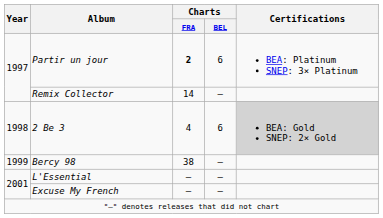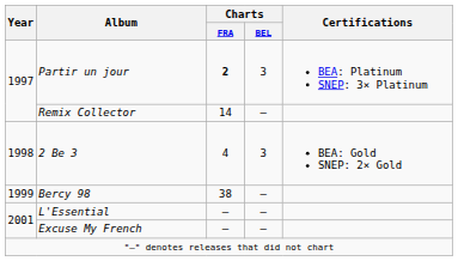 <table class="wikitable">
 <tr>
 <th rowspan="2">Year</th>
 <th width="200" rowspan="2">Album</th>
 <th colspan="2">Charts</th>
 <th width="200" rowspan="2">Certifications</th>
 </tr>
 <tr>
 <th width="40"><small><a href='#'>FRA</a><br></small></th>
 <th width="40"><small><a href='#'>BEL</a><br></small></th>
 </tr>
 <tr>
 <td rowspan="2">1997</td>
 <td><em>Partir un jour</em></td>
 <td align="center"><strong>2</strong></td>
-<td align="center">6</td>
+<td align="center">3</td>
 <td><br><ul><li><a href='#'>BEA</a>: Platinum</li><li><a href='#'>SNEP</a>: 3× Platinum</li></ul></td>
 </tr>
 <tr>
 <td><em>Remix Collector</em></td>
 <td align="center">14</td>
 <td align="center">—</td>
 <td></td>
 </tr>
 <tr>
 <td>1998</td>
 <td><em>2 Be 3</em></td>
 <td align="center">4</td>
-<td align="center">6</td>
-<td style="background: lightgrey;"><br><ul><li>BEA: Gold</li><li>SNEP: 2× Gold</li></ul></td>
+<td align="center">3</td>
+<td><br><ul><li>BEA: Gold</li><li>SNEP: 2× Gold</li></ul></td>
 </tr>
 <tr>
 <td>1999</td>
 <td><em>Bercy 98</em></td>
 <td align="center">38</td>
 <td align="center">—</td>
 <td></td>
 </tr>
 <tr>
 <td rowspan="2">2001</td>
 <td><em>L'Essential</em></td>
 <td align="center">—</td>
 <td align="center">—</td>
 <td></td>
 </tr>
 <tr>
 <td><em>Excuse My French</em></td>
 <td align="center">—</td>
 <td align="center">—</td>
 <td></td>
 </tr>
 <tr>
 <td colspan="6" style="text-align:center"><small>"—" denotes releases that did not chart</small></td>
 </tr>
 </table>
